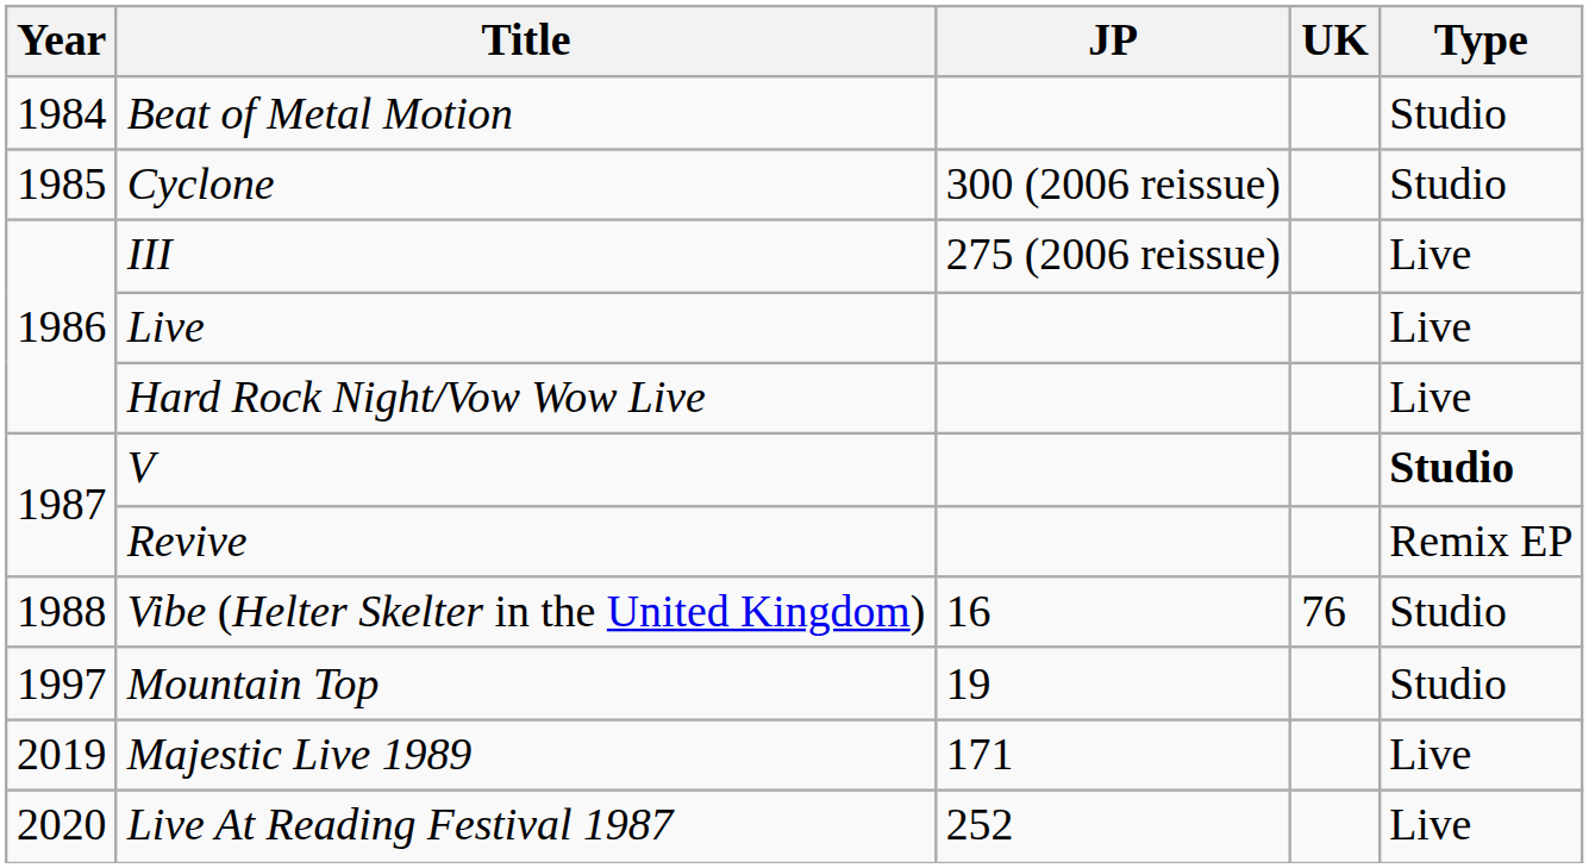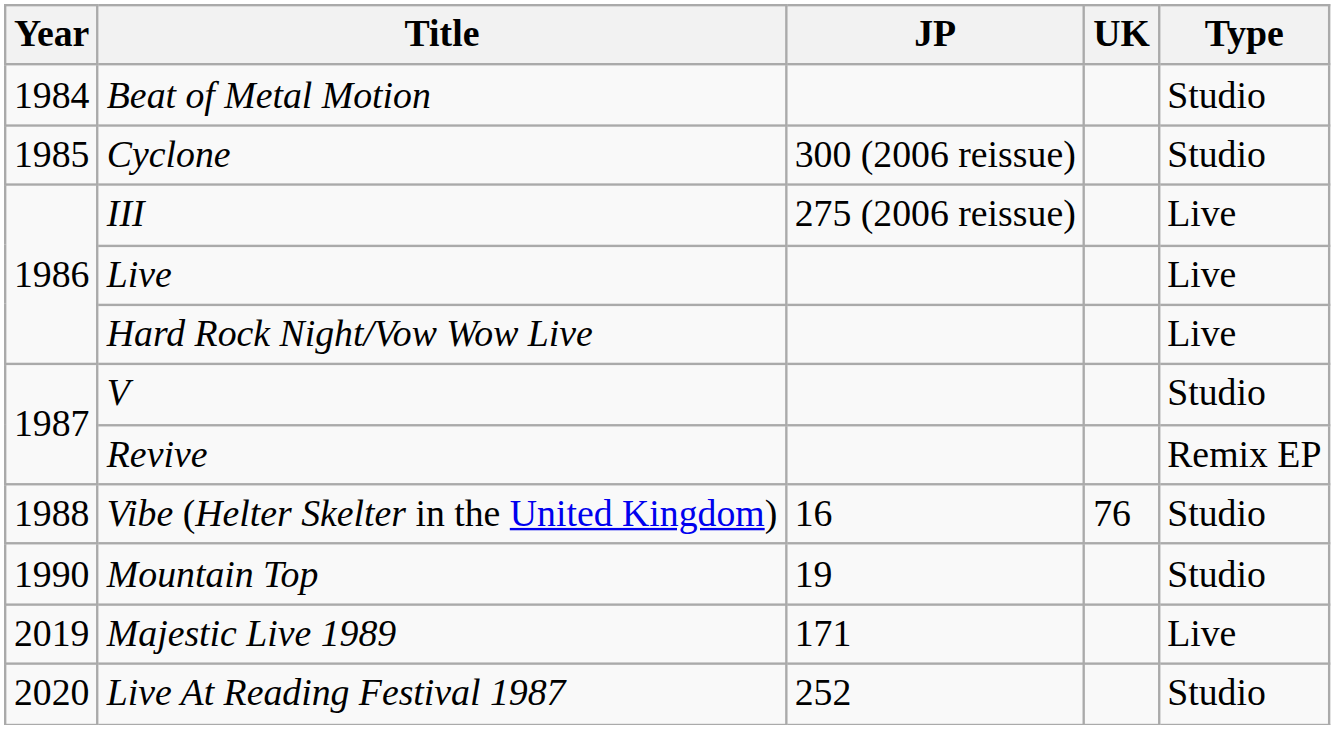 <table class="wikitable">
 <tr>
 <th>Year</th>
 <th>Title</th>
 <th>JP</th>
 <th>UK</th>
 <th>Type</th>
 </tr>
 <tr>
 <td>1984</td>
 <td><em>Beat of Metal Motion</em></td>
 <td></td>
 <td></td>
 <td>Studio</td>
 </tr>
 <tr>
 <td>1985</td>
 <td><em>Cyclone</em></td>
 <td>300 (2006 reissue)</td>
 <td></td>
 <td>Studio</td>
 </tr>
 <tr>
 <td rowspan="3">1986</td>
 <td><em>III</em></td>
 <td>275 (2006 reissue)</td>
 <td></td>
 <td>Live</td>
 </tr>
 <tr>
 <td><em>Live</em></td>
 <td></td>
 <td></td>
 <td>Live</td>
 </tr>
 <tr>
 <td><em>Hard Rock Night/Vow Wow Live</em></td>
 <td></td>
 <td></td>
 <td>Live</td>
 </tr>
 <tr>
 <td rowspan="2">1987</td>
 <td><em>V</em></td>
 <td></td>
 <td></td>
-<td><strong>Studio</strong></td>
+<td>Studio</td>
 </tr>
 <tr>
 <td><em>Revive</em></td>
 <td></td>
 <td></td>
 <td>Remix EP</td>
 </tr>
 <tr>
 <td>1988</td>
 <td><em>Vibe</em> (<em>Helter Skelter</em> in the <a href='#'>United Kingdom</a>)</td>
 <td>16</td>
 <td>76</td>
 <td>Studio</td>
 </tr>
 <tr>
-<td>1997</td>
+<td>1990</td>
 <td><em>Mountain Top</em></td>
 <td>19</td>
 <td></td>
 <td>Studio</td>
 </tr>
 <tr>
 <td>2019</td>
 <td><em>Majestic Live 1989</em></td>
 <td>171</td>
 <td></td>
 <td>Live</td>
 </tr>
 <tr>
 <td>2020</td>
 <td><em>Live At Reading Festival 1987</em></td>
 <td>252</td>
 <td></td>
-<td>Live</td>
+<td>Studio</td>
 </tr>
 </table>
